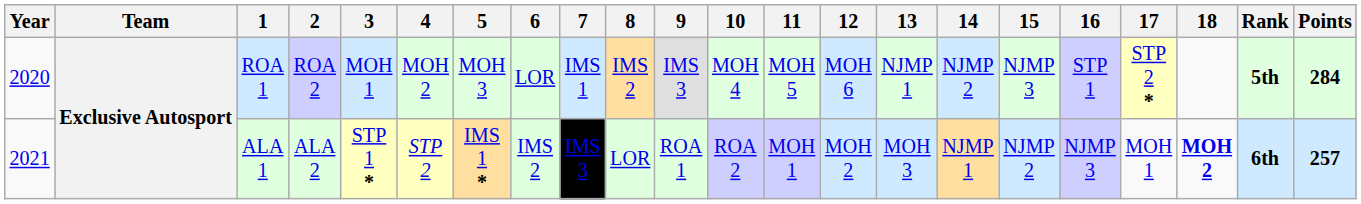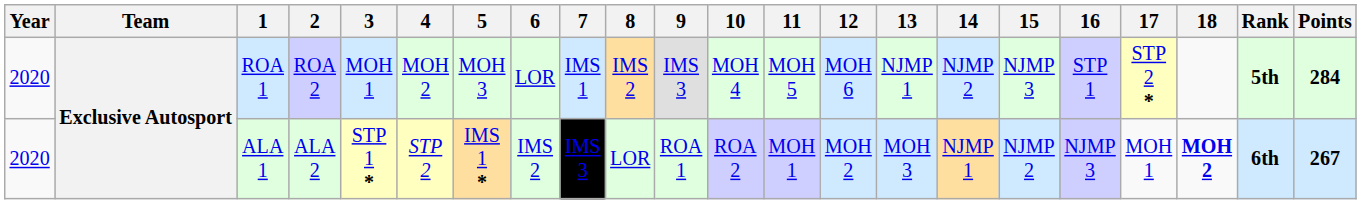 <table class="wikitable" style="text-align:center; font-size:85%">
 <tr>
 <th>Year</th>
 <th>Team</th>
 <th>1</th>
 <th>2</th>
 <th>3</th>
 <th>4</th>
 <th>5</th>
 <th>6</th>
 <th>7</th>
 <th>8</th>
 <th>9</th>
 <th>10</th>
 <th>11</th>
 <th>12</th>
 <th>13</th>
 <th>14</th>
 <th>15</th>
 <th>16</th>
 <th>17</th>
 <th>18</th>
 <th>Rank</th>
 <th>Points</th>
 </tr>
 <tr>
 <td><a href='#'>2020</a></td>
 <th rowspan="2" nowrap><strong>Exclusive Autosport</strong></th>
 <td style="background:#CFEAFF;"><a href='#'>ROA<br>1</a><br></td>
 <td style="background:#CFCFFF;"><a href='#'>ROA<br>2</a><br></td>
 <td style="background:#CFEAFF;"><a href='#'>MOH<br>1</a><br></td>
 <td style="background:#DFFFDF;"><a href='#'>MOH<br>2</a><br></td>
 <td style="background:#DFFFDF;"><a href='#'>MOH<br>3</a><br></td>
 <td style="background:#DFFFDF;"><a href='#'>LOR</a><br></td>
 <td style="background:#CFEAFF;"><a href='#'>IMS<br>1</a><br></td>
 <td style="background:#FFDF9F;"><a href='#'>IMS<br>2</a><br></td>
 <td style="background:#DFDFDF;"><a href='#'>IMS<br>3</a><br></td>
 <td style="background:#DFFFDF;"><a href='#'>MOH<br>4</a><br></td>
 <td style="background:#DFFFDF;"><a href='#'>MOH<br>5</a><br></td>
 <td style="background:#CFEAFF;"><a href='#'>MOH<br>6</a><br></td>
 <td style="background:#DFFFDF;"><a href='#'>NJMP<br>1</a><br></td>
 <td style="background:#CFEAFF;"><a href='#'>NJMP<br>2</a><br></td>
 <td style="background:#DFFFDF;"><a href='#'>NJMP<br>3</a><br></td>
 <td style="background:#CFCFFF;"><a href='#'>STP<br>1</a><br></td>
 <td style="background:#FFFFBF;"><a href='#'>STP<br>2</a><br><strong>*</strong></td>
 <td></td>
 <th style="background:#DFFFDF;">5th</th>
 <th style="background:#DFFFDF;">284</th>
 </tr>
 <tr>
-<td><a href='#'>2021</a></td>
+<td><a href='#'>2020</a></td>
 <td style="background:#DFFFDF;"><a href='#'>ALA<br>1</a><br></td>
 <td style="background:#DFFFDF;"><a href='#'>ALA<br>2</a><br></td>
 <td style="background:#FFFFBF;"><a href='#'>STP<br>1</a><br><strong>*</strong></td>
 <td style="background:#FFFFBF;"><em><a href='#'>STP<br>2</a><br></em></td>
 <td style="background:#FFDF9F;"><a href='#'>IMS<br>1</a><br><strong>*</strong></td>
 <td style="background:#DFFFDF;"><a href='#'>IMS<br>2</a><br></td>
 <td style="background:#000000; color:white;"><a href='#'>IMS<br>3</a><br></td>
 <td style="background:#DFFFDF;"><a href='#'>LOR</a><br></td>
 <td style="background:#DFFFDF;"><a href='#'>ROA<br>1</a><br></td>
 <td style="background:#CFCFFF;"><a href='#'>ROA<br>2</a><br></td>
 <td style="background:#CFCFFF;"><a href='#'>MOH<br>1</a><br></td>
 <td style="background:#CFEAFF;"><a href='#'>MOH<br>2</a><br></td>
 <td style="background:#CFEAFF;"><a href='#'>MOH<br>3</a><br></td>
 <td style="background:#FFDF9F;"><a href='#'>NJMP<br>1</a><br></td>
 <td style="background:#CFEAFF;"><a href='#'>NJMP<br>2</a><br></td>
 <td style="background:#CFCFFF;"><a href='#'>NJMP<br>3</a><br></td>
 <td><a href='#'>MOH<br>1</a></td>
 <td><strong><a href='#'>MOH<br>2</a></strong></td>
 <th style="background:#CFEAFF;">6th</th>
-<th style="background:#CFEAFF;">257</th>
+<th style="background:#CFEAFF;">267</th>
 </tr>
 </table>
